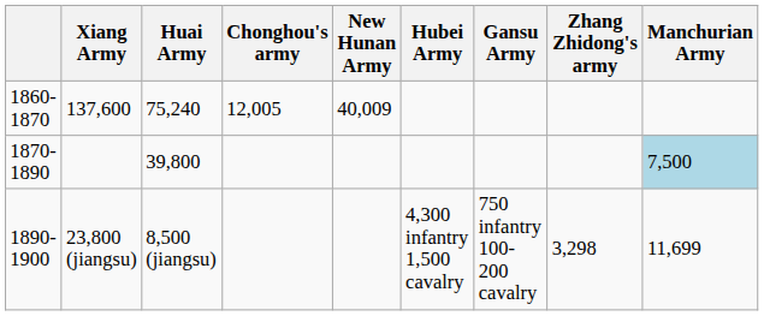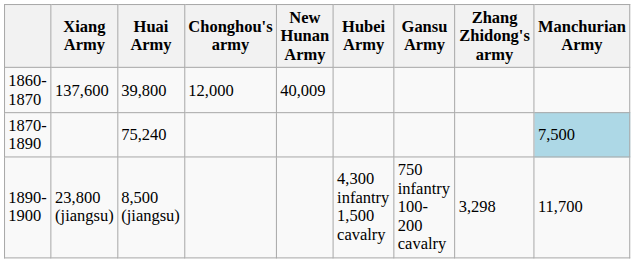 <table class="wikitable">
 <tr>
 <th></th>
 <th>Xiang<br>Army</th>
 <th>Huai<br>Army</th>
 <th>Chonghou's<br>army</th>
 <th>New Hunan<br>Army</th>
 <th>Hubei<br>Army</th>
 <th>Gansu<br>Army</th>
 <th>Zhang Zhidong's<br>army</th>
 <th>Manchurian<br>Army</th>
 </tr>
 <tr>
 <td>1860-1870</td>
 <td>137,600</td>
-<td>75,240</td>
-<td>12,005</td>
+<td>39,800</td>
+<td>12,000</td>
 <td>40,009</td>
 <td></td>
 <td></td>
 <td></td>
 <td></td>
 </tr>
 <tr>
 <td>1870-1890</td>
 <td></td>
-<td>39,800</td>
+<td>75,240</td>
 <td></td>
 <td></td>
 <td></td>
 <td></td>
 <td></td>
 <td style="background: lightblue;">7,500</td>
 </tr>
 <tr>
 <td>1890-1900</td>
 <td>23,800<br>(jiangsu)</td>
 <td>8,500 (jiangsu)</td>
 <td></td>
 <td></td>
 <td>4,300 infantry<br>1,500 cavalry</td>
 <td>750 infantry<br>100-200 cavalry</td>
 <td>3,298</td>
-<td>11,699</td>
+<td>11,700</td>
 </tr>
 </table>
